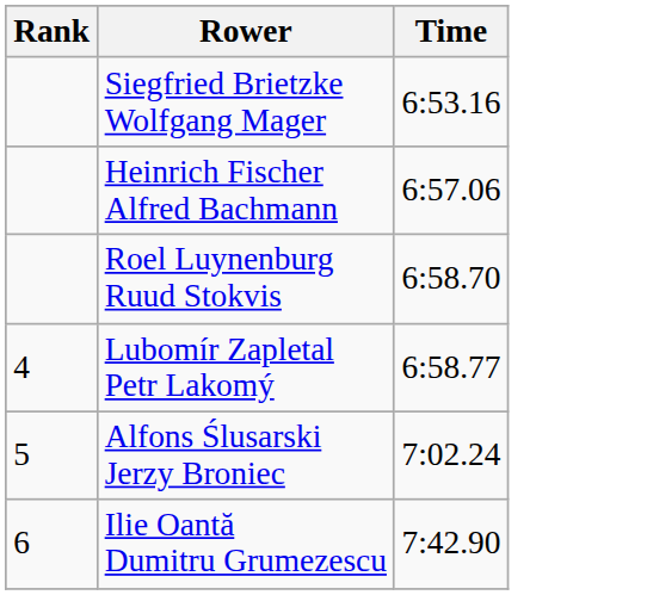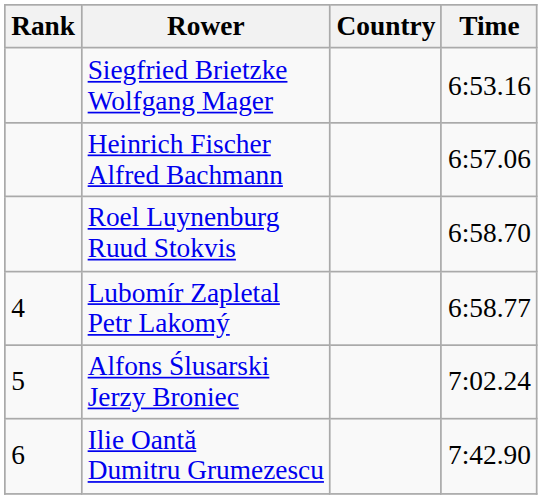 <table class="wikitable sortable" style="text-align:middle">
 <tr>
 <th>Rank</th>
 <th>Rower</th>
+<th>Country</th>
 <th>Time</th>
 </tr>
 <tr>
 <td></td>
 <td><a href='#'>Siegfried Brietzke</a><br><a href='#'>Wolfgang Mager</a></td>
+<td></td>
 <td>6:53.16</td>
 </tr>
 <tr>
 <td></td>
 <td><a href='#'>Heinrich Fischer</a><br><a href='#'>Alfred Bachmann</a></td>
+<td></td>
 <td>6:57.06</td>
 </tr>
 <tr>
 <td></td>
 <td><a href='#'>Roel Luynenburg</a><br><a href='#'>Ruud Stokvis</a></td>
+<td></td>
 <td>6:58.70</td>
 </tr>
 <tr>
 <td>4</td>
 <td><a href='#'>Lubomír Zapletal</a><br><a href='#'>Petr Lakomý</a></td>
+<td></td>
 <td>6:58.77</td>
 </tr>
 <tr>
 <td>5</td>
 <td><a href='#'>Alfons Ślusarski</a><br><a href='#'>Jerzy Broniec</a></td>
+<td></td>
 <td>7:02.24</td>
 </tr>
 <tr>
 <td>6</td>
 <td><a href='#'>Ilie Oantă</a><br><a href='#'>Dumitru Grumezescu</a></td>
+<td></td>
 <td>7:42.90</td>
 </tr>
 </table>
